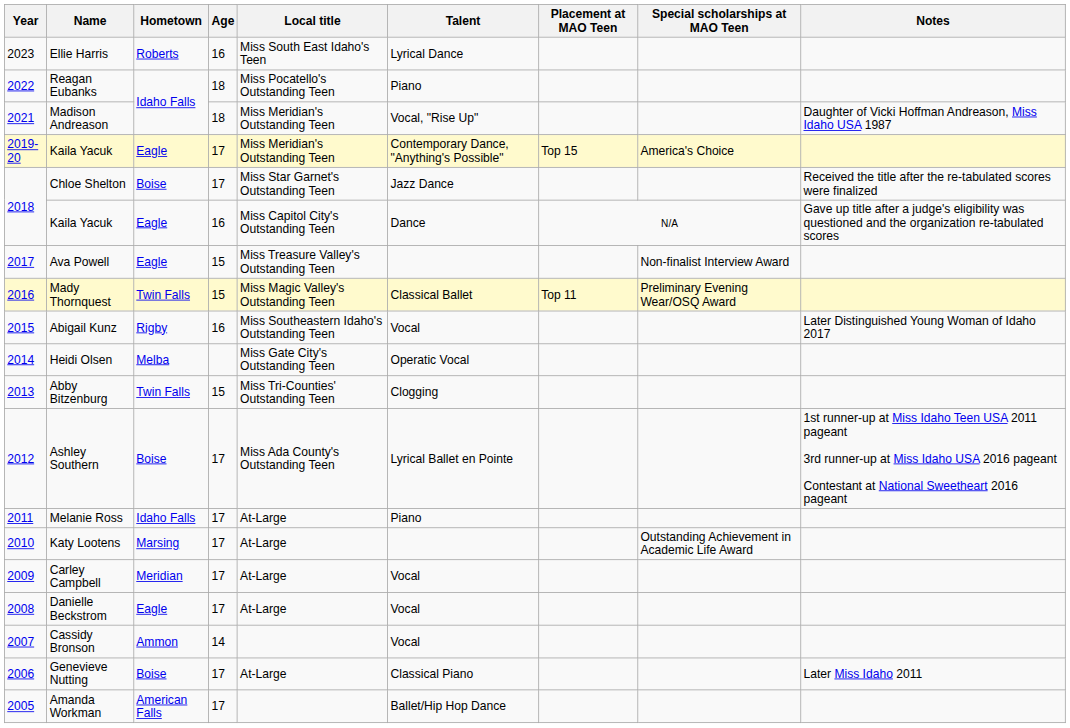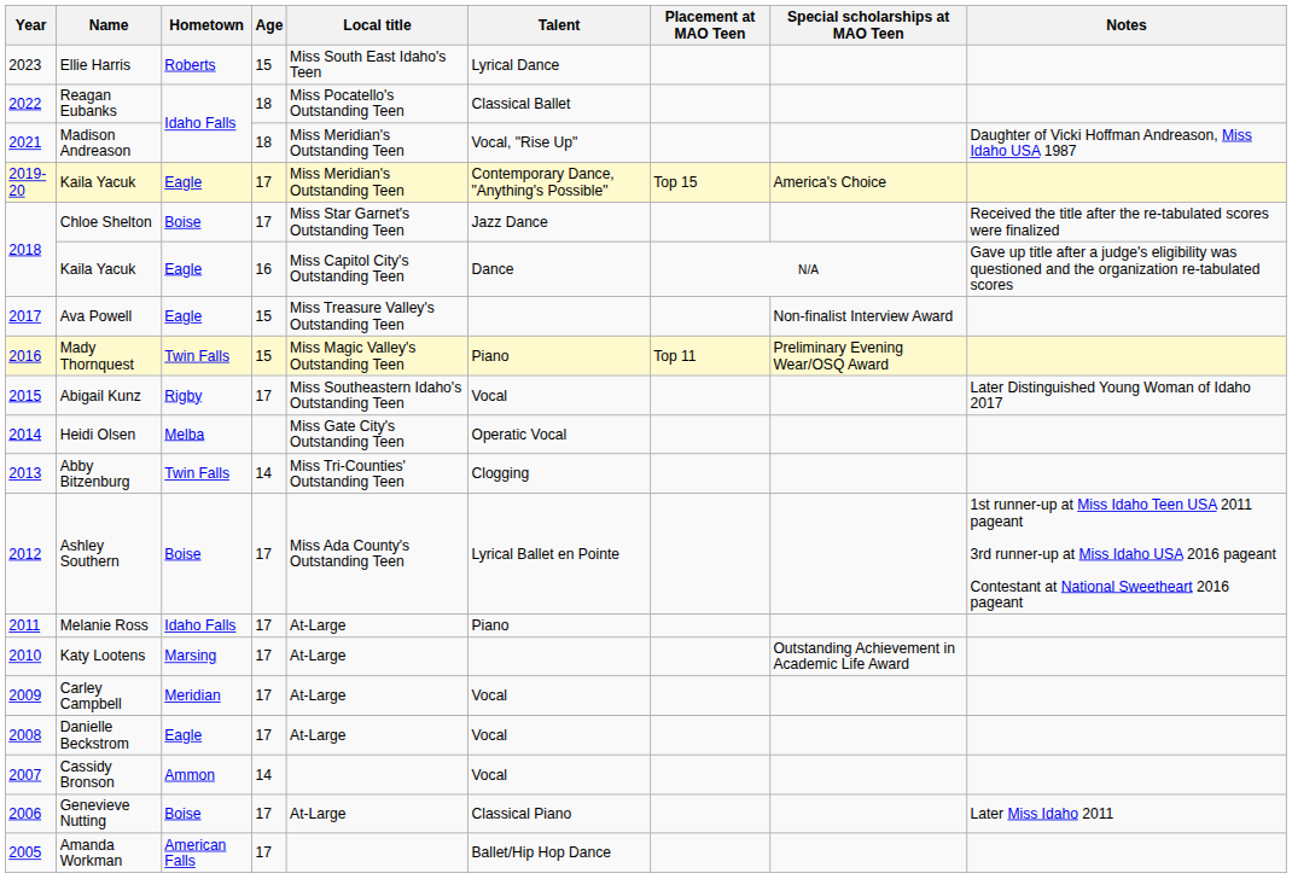 <table class="wikitable sortable"style="width:100%; font-size:90%;">
 <tr>
 <th>Year</th>
 <th>Name</th>
 <th>Hometown</th>
 <th>Age</th>
 <th>Local title</th>
 <th>Talent</th>
 <th>Placement at MAO Teen</th>
 <th>Special scholarships at MAO Teen</th>
 <th>Notes</th>
 </tr>
 <tr>
 <td>2023</td>
 <td>Ellie Harris</td>
 <td><a href='#'>Roberts</a></td>
-<td>16</td>
+<td>15</td>
 <td>Miss South East Idaho's Teen</td>
 <td>Lyrical Dance</td>
 <td></td>
 <td></td>
 <td></td>
 </tr>
 <tr>
 <td><a href='#'>2022</a></td>
 <td>Reagan Eubanks</td>
 <td rowspan="2"><a href='#'>Idaho Falls</a></td>
 <td>18</td>
 <td>Miss Pocatello's Outstanding Teen</td>
-<td>Piano</td>
+<td>Classical Ballet</td>
 <td></td>
 <td></td>
 <td></td>
 </tr>
 <tr>
 <td><a href='#'>2021</a></td>
 <td>Madison Andreason</td>
 <td>18</td>
 <td>Miss Meridian's Outstanding Teen</td>
 <td>Vocal, "Rise Up"</td>
 <td></td>
 <td></td>
 <td>Daughter of Vicki Hoffman Andreason, <a href='#'>Miss Idaho USA</a> 1987</td>
 </tr>
 <tr style="background-color:#FFFACD;">
 <td><a href='#'>2019-20</a></td>
 <td>Kaila Yacuk</td>
 <td><a href='#'>Eagle</a></td>
 <td>17</td>
 <td>Miss Meridian's Outstanding Teen</td>
 <td>Contemporary Dance, "Anything's Possible"</td>
 <td>Top 15</td>
 <td>America's Choice</td>
 <td></td>
 </tr>
 <tr>
 <td rowspan="2"><a href='#'>2018</a></td>
 <td>Chloe Shelton</td>
 <td><a href='#'>Boise</a></td>
 <td>17</td>
 <td>Miss Star Garnet's Outstanding Teen</td>
 <td>Jazz Dance</td>
 <td></td>
 <td></td>
 <td>Received the title after the re-tabulated scores were finalized</td>
 </tr>
 <tr>
 <td>Kaila Yacuk</td>
 <td><a href='#'>Eagle</a></td>
 <td>16</td>
 <td>Miss Capitol City's Outstanding Teen</td>
 <td>Dance</td>
 <td colspan="2" style="text-align:center;"><small>N/A</small></td>
 <td>Gave up title after a judge's eligibility was questioned and the organization re-tabulated scores</td>
 </tr>
 <tr>
 <td><a href='#'>2017</a></td>
 <td>Ava Powell</td>
 <td><a href='#'>Eagle</a></td>
 <td>15</td>
 <td>Miss Treasure Valley's Outstanding Teen</td>
 <td></td>
 <td></td>
 <td>Non-finalist Interview Award</td>
 <td></td>
 </tr>
 <tr style="background-color:#FFFACD;">
 <td><a href='#'>2016</a></td>
 <td>Mady Thornquest</td>
 <td><a href='#'>Twin Falls</a></td>
 <td>15</td>
 <td>Miss Magic Valley's Outstanding Teen</td>
-<td>Classical Ballet</td>
+<td>Piano</td>
 <td>Top 11</td>
 <td>Preliminary Evening Wear/OSQ Award</td>
 <td></td>
 </tr>
 <tr>
 <td><a href='#'>2015</a></td>
 <td>Abigail Kunz</td>
 <td><a href='#'>Rigby</a></td>
-<td>16</td>
+<td>17</td>
 <td>Miss Southeastern Idaho's Outstanding Teen</td>
 <td>Vocal</td>
 <td></td>
 <td></td>
 <td>Later Distinguished Young Woman of Idaho 2017</td>
 </tr>
 <tr>
 <td><a href='#'>2014</a></td>
 <td>Heidi Olsen</td>
 <td><a href='#'>Melba</a></td>
 <td></td>
 <td>Miss Gate City's Outstanding Teen</td>
 <td>Operatic Vocal</td>
 <td></td>
 <td></td>
 <td></td>
 </tr>
 <tr>
 <td><a href='#'>2013</a></td>
 <td>Abby Bitzenburg</td>
 <td><a href='#'>Twin Falls</a></td>
-<td>15</td>
+<td>14</td>
 <td>Miss Tri-Counties' Outstanding Teen</td>
 <td>Clogging</td>
 <td></td>
 <td></td>
 <td></td>
 </tr>
 <tr>
 <td><a href='#'>2012</a></td>
 <td>Ashley Southern</td>
 <td><a href='#'>Boise</a></td>
 <td>17</td>
 <td>Miss Ada County's Outstanding Teen</td>
 <td>Lyrical Ballet en Pointe</td>
 <td></td>
 <td></td>
 <td>1st runner-up at <a href='#'>Miss Idaho Teen USA</a> 2011 pageant<br><br>3rd runner-up at <a href='#'>Miss Idaho USA</a> 2016 pageant<br><br>Contestant at <a href='#'>National Sweetheart</a> 2016 pageant</td>
 </tr>
 <tr>
 <td><a href='#'>2011</a></td>
 <td>Melanie Ross</td>
 <td><a href='#'>Idaho Falls</a></td>
 <td>17</td>
 <td>At-Large</td>
 <td>Piano</td>
 <td></td>
 <td></td>
 <td></td>
 </tr>
 <tr>
 <td><a href='#'>2010</a></td>
 <td>Katy Lootens</td>
 <td><a href='#'>Marsing</a></td>
 <td>17</td>
 <td>At-Large</td>
 <td></td>
 <td></td>
 <td>Outstanding Achievement in Academic Life Award</td>
 <td></td>
 </tr>
 <tr>
 <td><a href='#'>2009</a></td>
 <td>Carley Campbell</td>
 <td><a href='#'>Meridian</a></td>
 <td>17</td>
 <td>At-Large</td>
 <td>Vocal</td>
 <td></td>
 <td></td>
 <td></td>
 </tr>
 <tr>
 <td><a href='#'>2008</a></td>
 <td>Danielle Beckstrom</td>
 <td><a href='#'>Eagle</a></td>
 <td>17</td>
 <td>At-Large</td>
 <td>Vocal</td>
 <td></td>
 <td></td>
 <td></td>
 </tr>
 <tr>
 <td><a href='#'>2007</a></td>
 <td>Cassidy Bronson</td>
 <td><a href='#'>Ammon</a></td>
 <td>14</td>
 <td></td>
 <td>Vocal</td>
 <td></td>
 <td></td>
 <td></td>
 </tr>
 <tr>
 <td><a href='#'>2006</a></td>
 <td>Genevieve Nutting</td>
 <td><a href='#'>Boise</a></td>
 <td>17</td>
 <td>At-Large</td>
 <td>Classical Piano</td>
 <td></td>
 <td></td>
 <td>Later <a href='#'>Miss Idaho</a> 2011</td>
 </tr>
 <tr>
 <td><a href='#'>2005</a></td>
 <td>Amanda Workman</td>
 <td><a href='#'>American Falls</a></td>
 <td>17</td>
 <td></td>
 <td>Ballet/Hip Hop Dance</td>
 <td></td>
 <td></td>
 <td></td>
 </tr>
 </table>
